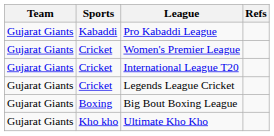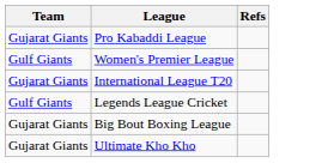 <table class="wikitable">
 <tr>
 <th>Team</th>
-<th>Sports</th>
 <th>League</th>
 <th>Refs</th>
 </tr>
 <tr>
 <td><a href='#'>Gujarat Giants</a></td>
-<td><a href='#'>Kabaddi</a></td>
 <td><a href='#'>Pro Kabaddi League</a></td>
 <td></td>
 </tr>
 <tr>
-<td><a href='#'>Gujarat Giants</a></td>
-<td><a href='#'>Cricket</a></td>
+<td><a href='#'>Gulf Giants</a></td>
 <td><a href='#'>Women's Premier League</a></td>
 <td></td>
 </tr>
 <tr>
 <td><a href='#'>Gujarat Giants</a></td>
-<td><a href='#'>Cricket</a></td>
 <td><a href='#'>International League T20</a></td>
 <td></td>
 </tr>
 <tr>
-<td>Gujarat Giants</td>
-<td><a href='#'>Cricket</a></td>
+<td><a href='#'>Gulf Giants</a></td>
 <td>Legends League Cricket</td>
 <td></td>
 </tr>
 <tr>
 <td>Gujarat Giants</td>
-<td><a href='#'>Boxing</a></td>
 <td>Big Bout Boxing League</td>
 <td></td>
 </tr>
 <tr>
 <td>Gujarat Giants</td>
-<td><a href='#'>Kho kho</a></td>
 <td><a href='#'>Ultimate Kho Kho</a></td>
 <td></td>
 </tr>
 </table>
